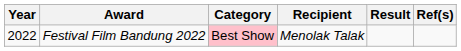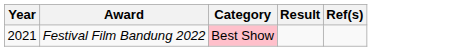 <table class="wikitable">
 <tr>
 <th>Year</th>
 <th>Award</th>
 <th>Category</th>
-<th>Recipient</th>
 <th>Result</th>
 <th>Ref(s)</th>
 </tr>
 <tr>
-<td>2022</td>
+<td>2021</td>
 <td><em>Festival Film Bandung 2022</em></td>
 <td style="background: pink;">Best Show</td>
-<td><em>Menolak Talak</em></td>
 <td></td>
 <td></td>
 </tr>
 </table>
